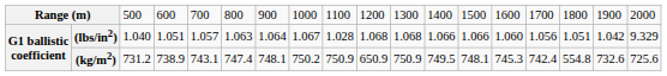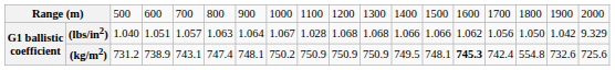 <table class="wikitable">
 <tr>
 <th colspan=2>Range (m)</th>
 <td>500</td>
 <td>600</td>
 <td>700</td>
 <td>800</td>
 <td>900</td>
 <td>1000</td>
 <td>1100</td>
 <td>1200</td>
 <td>1300</td>
 <td>1400</td>
 <td>1500</td>
 <td>1600</td>
 <td>1700</td>
 <td>1800</td>
 <td>1900</td>
 <td>2000</td>
 </tr>
 <tr>
 <th rowspan=2>G1 ballistic <br>coefficient</th>
 <th>(lbs/in<sup>2</sup>)</th>
 <td>1.040</td>
 <td>1.051</td>
 <td>1.057</td>
 <td>1.063</td>
 <td>1.064</td>
 <td>1.067</td>
 <td>1.028</td>
 <td>1.068</td>
 <td>1.068</td>
 <td>1.066</td>
 <td>1.066</td>
-<td>1.060</td>
+<td>1.062</td>
 <td>1.056</td>
-<td>1.051</td>
+<td>1.050</td>
 <td>1.042</td>
 <td>9.329</td>
 </tr>
 <tr>
 <th>(kg/m<sup>2</sup>)</th>
 <td>731.2</td>
 <td>738.9</td>
 <td>743.1</td>
 <td>747.4</td>
 <td>748.1</td>
 <td>750.2</td>
 <td>750.9</td>
-<td>650.9</td>
+<td>750.9</td>
 <td>750.9</td>
 <td>749.5</td>
 <td>748.1</td>
-<td>745.3</td>
+<td><strong>745.3</strong></td>
 <td>742.4</td>
 <td>554.8</td>
 <td>732.6</td>
 <td>725.6</td>
 </tr>
 </table>
